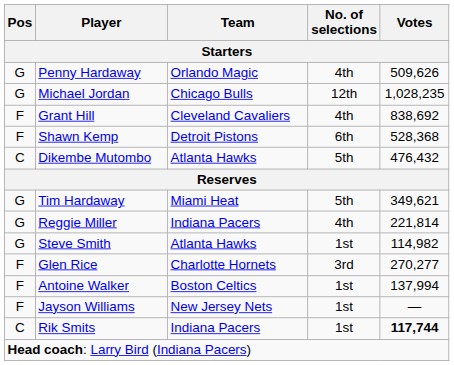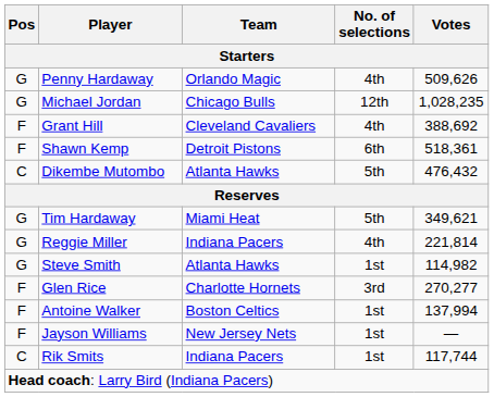 <table class="wikitable" style="text-align:center">
 <tr>
 <th scope="col" width="25px">Pos</th>
 <th scope="col" width="150px">Player</th>
 <th scope="col" width="160px">Team</th>
 <th scope="col" width="75px">No. of selections</th>
 <th scope="col" width="75px">Votes</th>
 </tr>
 <tr>
 <th scope="col" colspan="5">Starters</th>
 </tr>
 <tr>
 <td>G</td>
 <td style="text-align:left"><a href='#'>Penny Hardaway</a></td>
 <td style="text-align:left"><a href='#'>Orlando Magic</a></td>
 <td>4th</td>
 <td>509,626</td>
 </tr>
 <tr>
 <td>G</td>
 <td style="text-align:left"><a href='#'>Michael Jordan</a></td>
 <td style="text-align:left"><a href='#'>Chicago Bulls</a></td>
 <td>12th</td>
 <td>1,028,235</td>
 </tr>
 <tr>
 <td>F</td>
 <td style="text-align:left"><a href='#'>Grant Hill</a></td>
 <td style="text-align:left"><a href='#'>Cleveland Cavaliers</a></td>
 <td>4th</td>
-<td>838,692</td>
+<td>388,692</td>
 </tr>
 <tr>
 <td>F</td>
 <td style="text-align:left"><a href='#'>Shawn Kemp</a></td>
 <td style="text-align:left"><a href='#'>Detroit Pistons</a></td>
 <td>6th</td>
-<td>528,368</td>
+<td>518,361</td>
 </tr>
 <tr>
 <td>C</td>
 <td style="text-align:left"><a href='#'>Dikembe Mutombo</a></td>
 <td style="text-align:left"><a href='#'>Atlanta Hawks</a></td>
 <td>5th</td>
 <td>476,432</td>
 </tr>
 <tr>
 <th scope="col" colspan="5">Reserves</th>
 </tr>
 <tr>
 <td>G</td>
 <td style="text-align:left"><a href='#'>Tim Hardaway</a></td>
 <td style="text-align:left"><a href='#'>Miami Heat</a></td>
 <td>5th</td>
 <td>349,621</td>
 </tr>
 <tr>
 <td>G</td>
 <td style="text-align:left"><a href='#'>Reggie Miller</a></td>
 <td style="text-align:left"><a href='#'>Indiana Pacers</a></td>
 <td>4th</td>
 <td>221,814</td>
 </tr>
 <tr>
 <td>G</td>
 <td style="text-align:left"><a href='#'>Steve Smith</a></td>
 <td style="text-align:left"><a href='#'>Atlanta Hawks</a></td>
 <td>1st</td>
 <td>114,982</td>
 </tr>
 <tr>
 <td>F</td>
 <td style="text-align:left"><a href='#'>Glen Rice</a></td>
 <td style="text-align:left"><a href='#'>Charlotte Hornets</a></td>
 <td>3rd</td>
 <td>270,277</td>
 </tr>
 <tr>
 <td>F</td>
 <td style="text-align:left"><a href='#'>Antoine Walker</a></td>
 <td style="text-align:left"><a href='#'>Boston Celtics</a></td>
 <td>1st</td>
 <td>137,994</td>
 </tr>
 <tr>
 <td>F</td>
 <td style="text-align:left"><a href='#'>Jayson Williams</a></td>
 <td style="text-align:left"><a href='#'>New Jersey Nets</a></td>
 <td>1st</td>
 <td>—</td>
 </tr>
 <tr>
 <td>C</td>
 <td style="text-align:left"><a href='#'>Rik Smits</a></td>
 <td style="text-align:left"><a href='#'>Indiana Pacers</a></td>
 <td>1st</td>
-<td><strong>117,744</strong></td>
+<td>117,744</td>
 </tr>
 <tr>
 <td style="text-align:left" colspan="5"><strong>Head coach</strong>: <a href='#'>Larry Bird</a> (<a href='#'>Indiana Pacers</a>)</td>
 </tr>
 </table>
